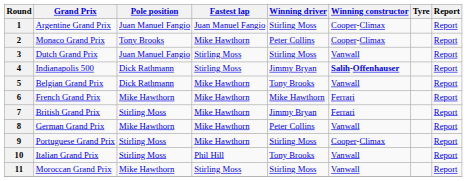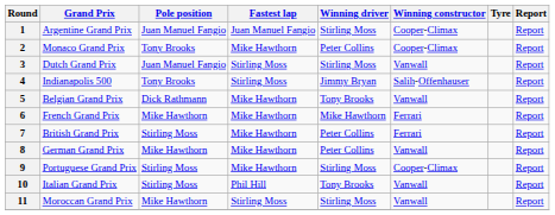 <table class="wikitable sortable" style="font-size:85%">
 <tr>
 <th>Round</th>
 <th><a href='#'>Grand Prix</a></th>
 <th><a href='#'>Pole position</a></th>
 <th><a href='#'>Fastest lap</a></th>
 <th><a href='#'>Winning driver</a></th>
 <th><a href='#'>Winning constructor</a></th>
 <th>Tyre</th>
 <th>Report</th>
 </tr>
 <tr>
 <th>1</th>
 <td> <a href='#'>Argentine Grand Prix</a></td>
 <td> <a href='#'>Juan Manuel Fangio</a></td>
 <td> <a href='#'>Juan Manuel Fangio</a></td>
 <td> <a href='#'>Stirling Moss</a></td>
 <td> <a href='#'>Cooper</a>-<a href='#'>Climax</a></td>
 <td></td>
 <td><a href='#'>Report</a></td>
 </tr>
 <tr>
 <th>2</th>
 <td> <a href='#'>Monaco Grand Prix</a></td>
 <td> <a href='#'>Tony Brooks</a></td>
 <td> <a href='#'>Mike Hawthorn</a></td>
 <td> <a href='#'>Peter Collins</a></td>
 <td> <a href='#'>Cooper</a>-<a href='#'>Climax</a></td>
 <td></td>
 <td><a href='#'>Report</a></td>
 </tr>
 <tr>
 <th>3</th>
 <td> <a href='#'>Dutch Grand Prix</a></td>
 <td> <a href='#'>Juan Manuel Fangio</a></td>
 <td> <a href='#'>Stirling Moss</a></td>
 <td> <a href='#'>Stirling Moss</a></td>
 <td> <a href='#'>Vanwall</a></td>
 <td></td>
 <td><a href='#'>Report</a></td>
 </tr>
 <tr>
 <th>4</th>
 <td> <a href='#'>Indianapolis 500</a></td>
-<td> <a href='#'>Dick Rathmann</a></td>
+<td> <a href='#'>Tony Brooks</a></td>
 <td> <a href='#'>Stirling Moss</a></td>
 <td> <a href='#'>Jimmy Bryan</a></td>
-<td><strong> <a href='#'>Salih</a>-<a href='#'>Offenhauser</a></strong></td>
+<td> <a href='#'>Salih</a>-<a href='#'>Offenhauser</a></td>
 <td></td>
 <td><a href='#'>Report</a></td>
 </tr>
 <tr>
 <th>5</th>
 <td> <a href='#'>Belgian Grand Prix</a></td>
 <td> <a href='#'>Dick Rathmann</a></td>
 <td> <a href='#'>Mike Hawthorn</a></td>
 <td> <a href='#'>Tony Brooks</a></td>
 <td> <a href='#'>Vanwall</a></td>
 <td></td>
 <td><a href='#'>Report</a></td>
 </tr>
 <tr>
 <th>6</th>
 <td> <a href='#'>French Grand Prix</a></td>
 <td> <a href='#'>Mike Hawthorn</a></td>
 <td> <a href='#'>Mike Hawthorn</a></td>
 <td> <a href='#'>Mike Hawthorn</a></td>
 <td> <a href='#'>Ferrari</a></td>
 <td></td>
 <td><a href='#'>Report</a></td>
 </tr>
 <tr>
 <th>7</th>
 <td> <a href='#'>British Grand Prix</a></td>
 <td> <a href='#'>Stirling Moss</a></td>
 <td> <a href='#'>Mike Hawthorn</a></td>
-<td> <a href='#'>Jimmy Bryan</a></td>
+<td> <a href='#'>Peter Collins</a></td>
 <td> <a href='#'>Ferrari</a></td>
 <td></td>
 <td><a href='#'>Report</a></td>
 </tr>
 <tr>
 <th>8</th>
 <td> <a href='#'>German Grand Prix</a></td>
 <td> <a href='#'>Mike Hawthorn</a></td>
 <td> <a href='#'>Mike Hawthorn</a></td>
 <td> <a href='#'>Peter Collins</a></td>
 <td> <a href='#'>Vanwall</a></td>
 <td></td>
 <td><a href='#'>Report</a></td>
 </tr>
 <tr>
 <th>9</th>
 <td> <a href='#'>Portuguese Grand Prix</a></td>
 <td> <a href='#'>Stirling Moss</a></td>
 <td> <a href='#'>Mike Hawthorn</a></td>
 <td> <a href='#'>Stirling Moss</a></td>
 <td> <a href='#'>Cooper</a>-<a href='#'>Climax</a></td>
 <td></td>
 <td><a href='#'>Report</a></td>
 </tr>
 <tr>
 <th>10</th>
 <td> <a href='#'>Italian Grand Prix</a></td>
 <td> <a href='#'>Stirling Moss</a></td>
 <td> <a href='#'>Phil Hill</a></td>
 <td> <a href='#'>Tony Brooks</a></td>
 <td> <a href='#'>Vanwall</a></td>
 <td></td>
 <td><a href='#'>Report</a></td>
 </tr>
 <tr>
 <th>11</th>
 <td> <a href='#'>Moroccan Grand Prix</a></td>
 <td> <a href='#'>Mike Hawthorn</a></td>
 <td> <a href='#'>Stirling Moss</a></td>
 <td> <a href='#'>Stirling Moss</a></td>
 <td> <a href='#'>Vanwall</a></td>
 <td></td>
 <td><a href='#'>Report</a></td>
 </tr>
 <tr>
 </tr>
 </table>
